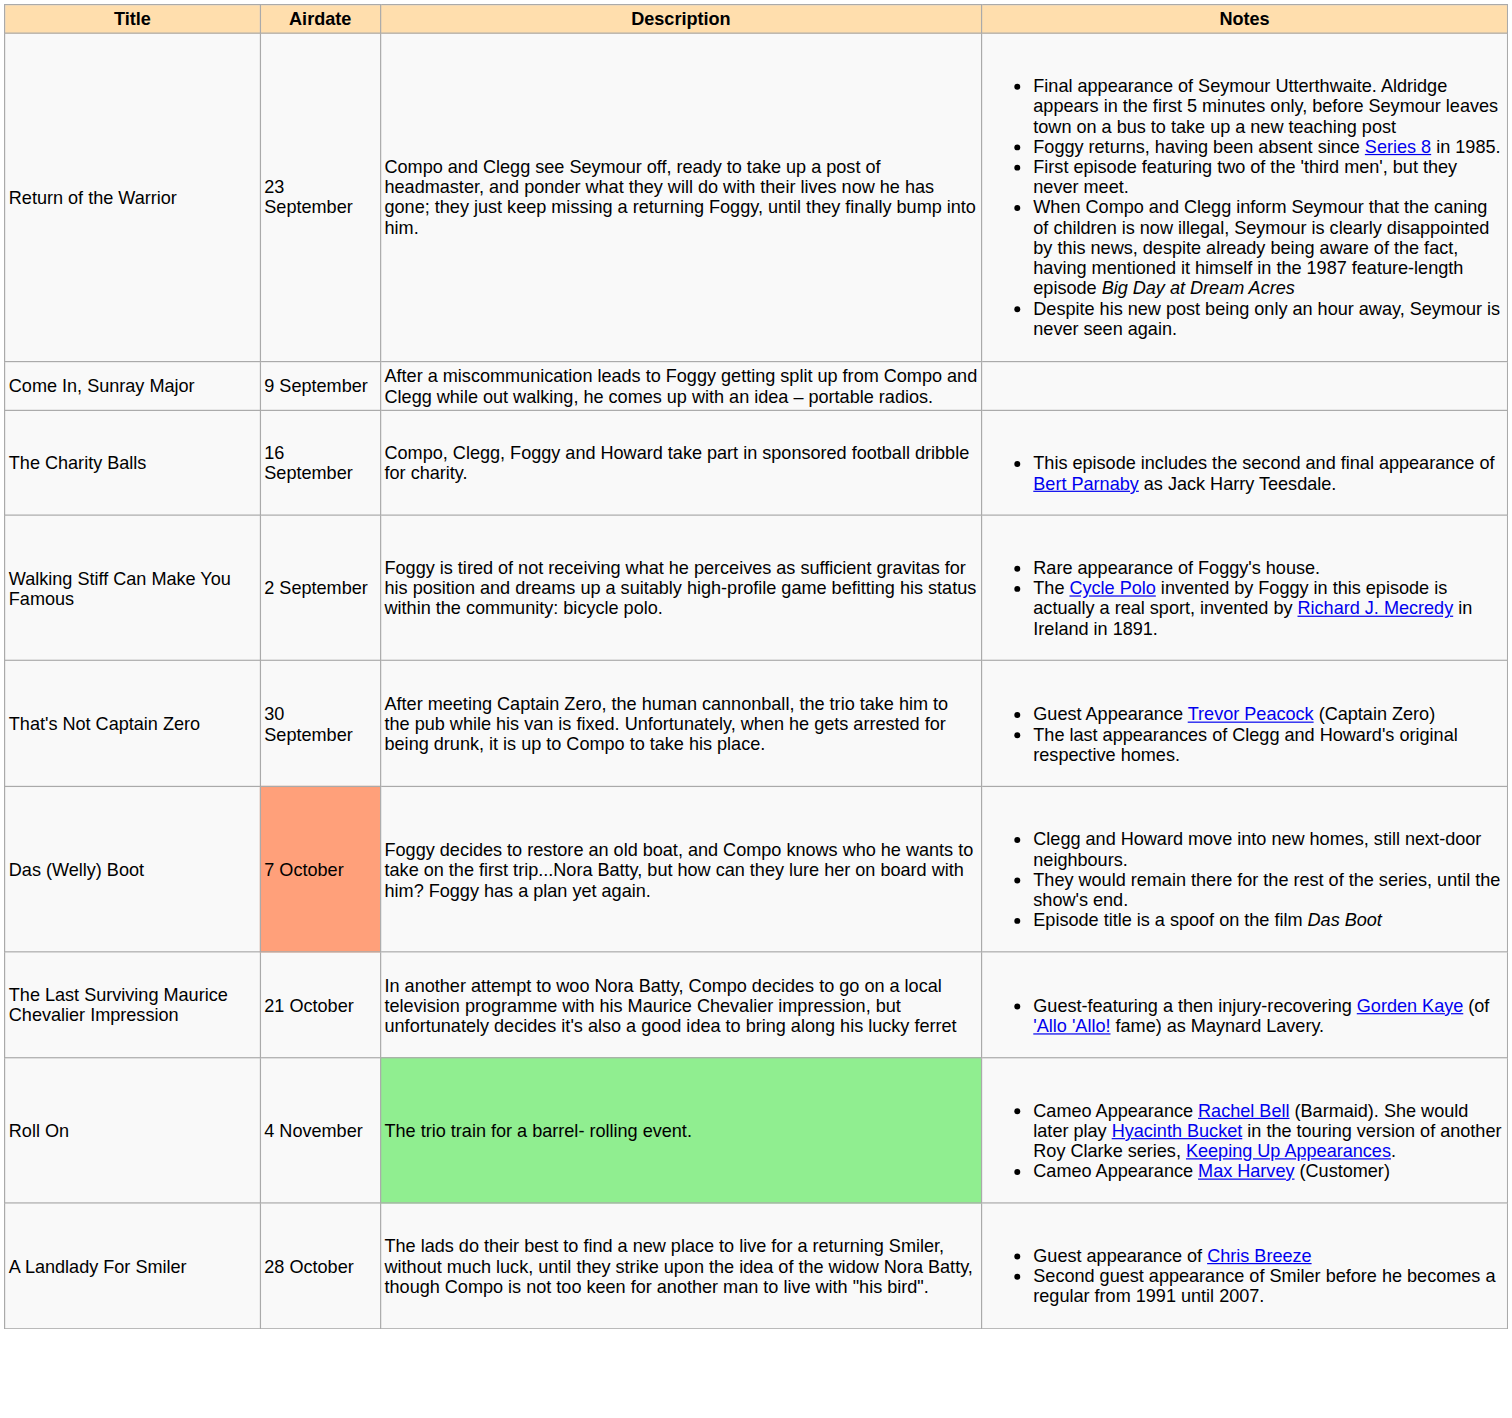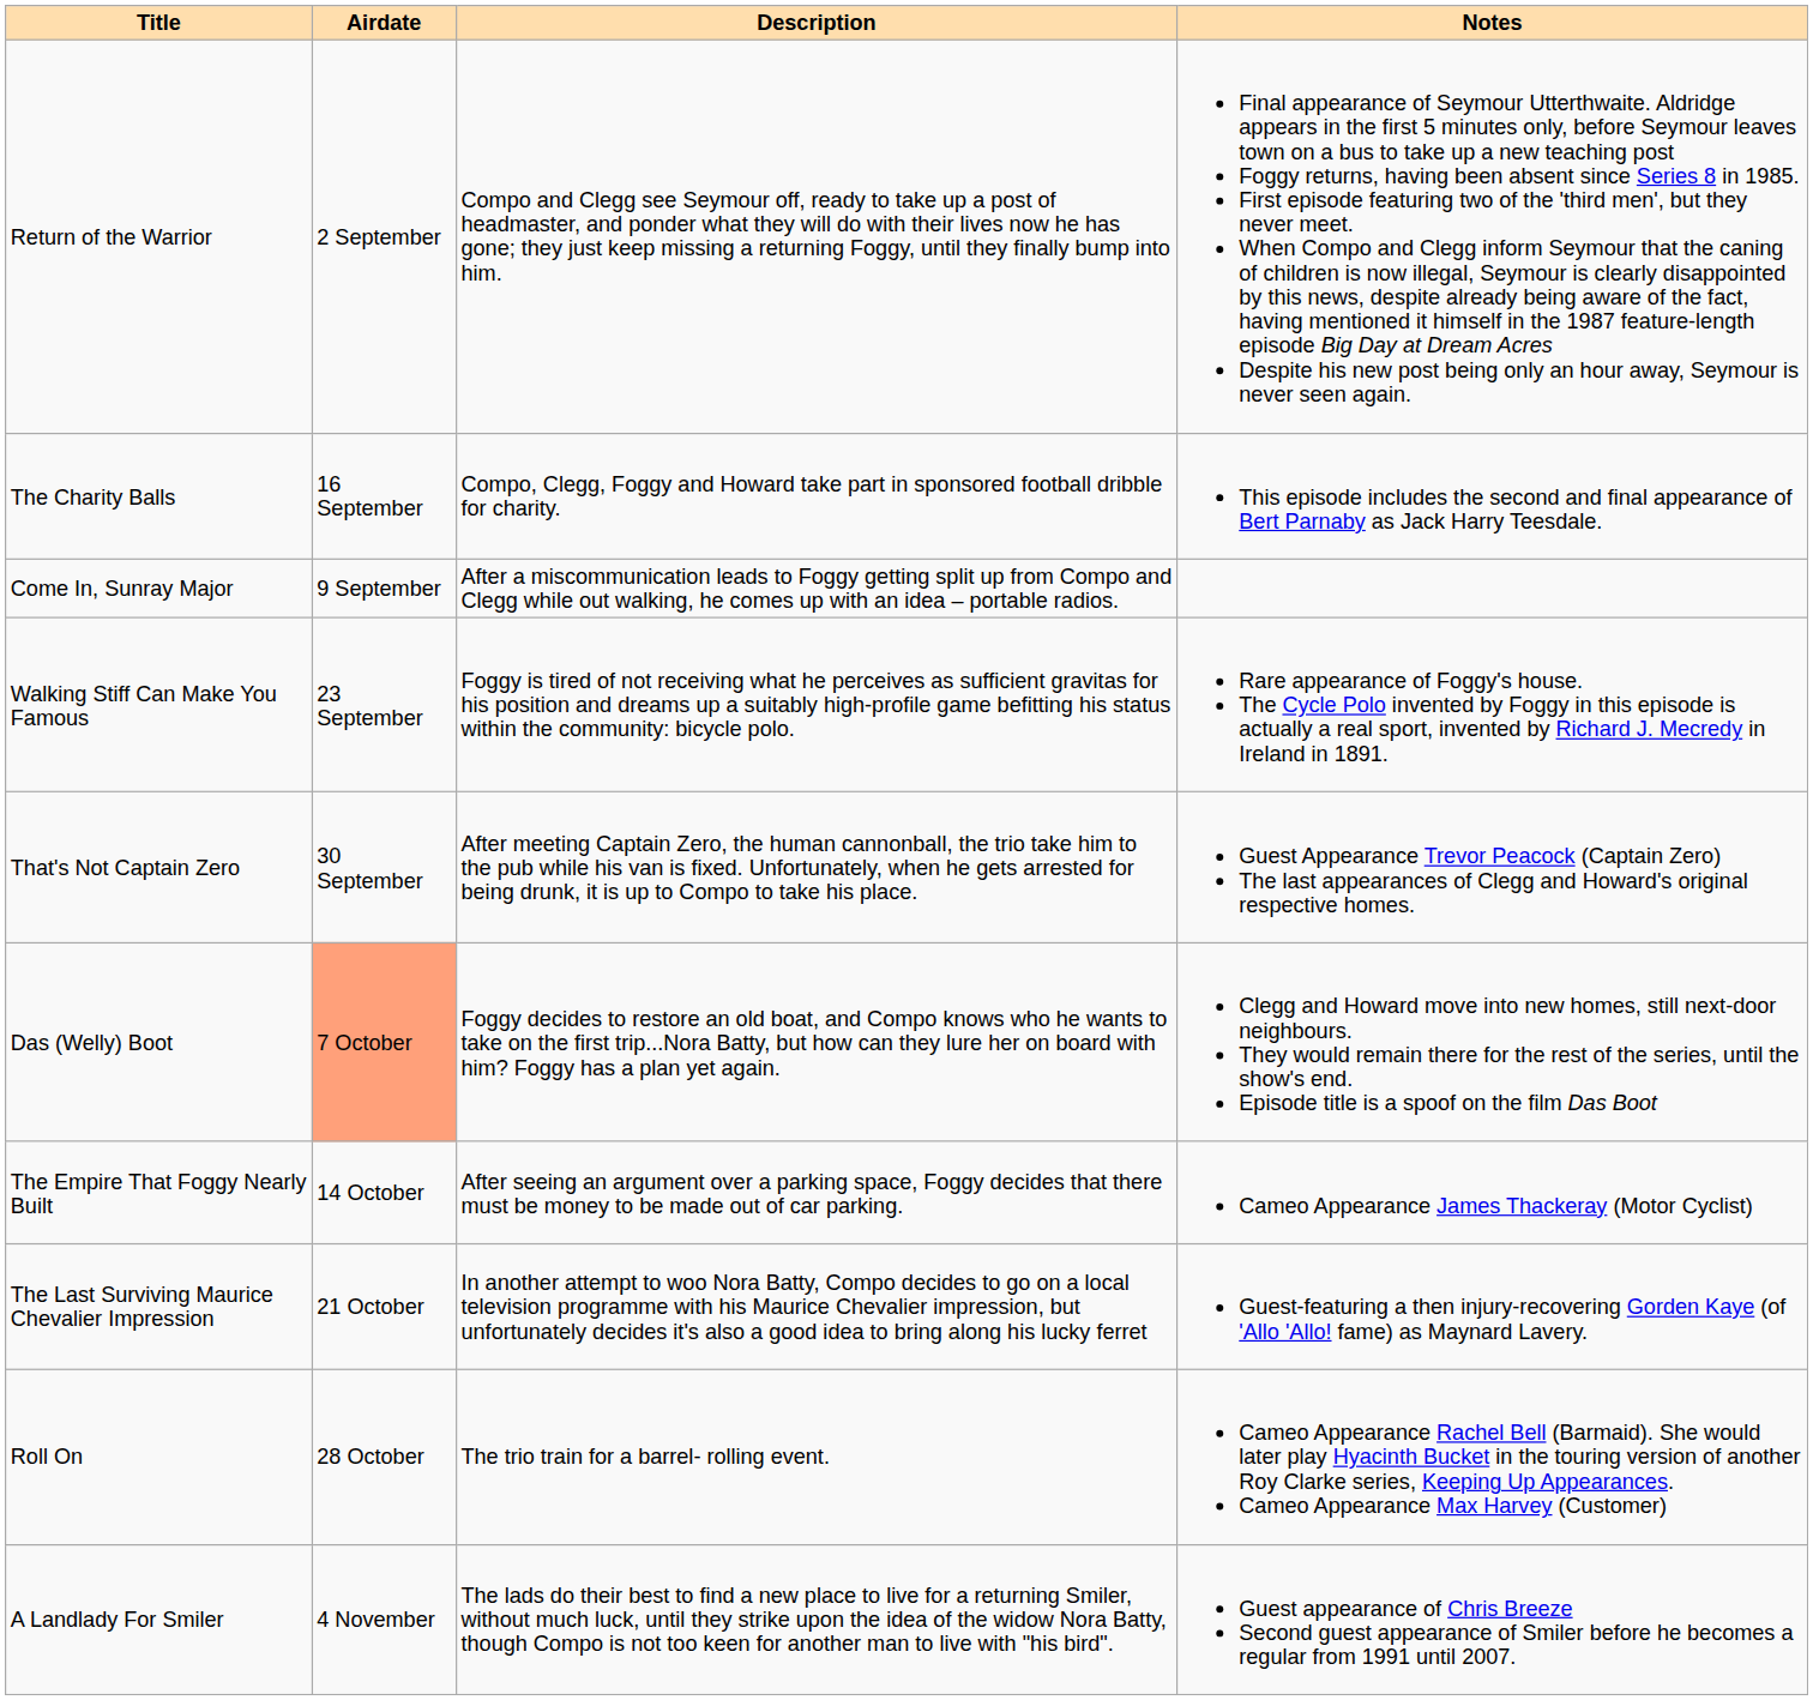 <table class="wikitable" width=100% border=1 style="font-size: 95%">
 <tr>
 <th style="background:#ffdead" width=17%>Title</th>
 <th style="background:#ffdead" width=8%>Airdate</th>
 <th style="background:#ffdead" width=40%>Description</th>
 <th style="background:#ffdead" width=35%>Notes</th>
 </tr>
 <tr>
 <td>Return of the Warrior</td>
-<td>23 September</td>
+<td>2 September</td>
 <td>Compo and Clegg see Seymour off, ready to take up a post of headmaster, and ponder what they will do with their lives now he has gone; they just keep missing a returning Foggy, until they finally bump into him.</td>
 <td><br><ul><li>Final appearance of Seymour Utterthwaite. Aldridge appears in the first 5 minutes only, before Seymour leaves town on a bus to take up a new teaching post</li><li>Foggy returns, having been absent since <a href='#'>Series 8</a> in 1985.</li><li>First episode featuring two of the 'third men', but they never meet.</li><li>When Compo and Clegg inform Seymour that the caning of children is now illegal, Seymour is clearly disappointed by this news, despite already being aware of the fact, having mentioned it himself in the 1987 feature-length episode <em>Big Day at Dream Acres</em></li><li>Despite his new post being only an hour away, Seymour is never seen again.</li></ul></td>
+</tr>
+<tr>
+<td>The Charity Balls</td>
+<td>16 September</td>
+<td>Compo, Clegg, Foggy and Howard take part in sponsored football dribble for charity.</td>
+<td><br><ul><li>This episode includes the second and final appearance of <a href='#'>Bert Parnaby</a> as Jack Harry Teesdale.</li></ul></td>
 </tr>
 <tr>
 <td>Come In, Sunray Major</td>
 <td>9 September</td>
 <td>After a miscommunication leads to Foggy getting split up from Compo and Clegg while out walking, he comes up with an idea – portable radios.</td>
 <td></td>
 </tr>
 <tr>
-<td>The Charity Balls</td>
-<td>16 September</td>
-<td>Compo, Clegg, Foggy and Howard take part in sponsored football dribble for charity.</td>
-<td><br><ul><li>This episode includes the second and final appearance of <a href='#'>Bert Parnaby</a> as Jack Harry Teesdale.</li></ul></td>
-</tr>
-<tr>
 <td>Walking Stiff Can Make You Famous</td>
-<td>2 September</td>
+<td>23 September</td>
 <td>Foggy is tired of not receiving what he perceives as sufficient gravitas for his position and dreams up a suitably high-profile game befitting his status within the community: bicycle polo.</td>
 <td><br><ul><li>Rare appearance of Foggy's house.</li><li>The <a href='#'>Cycle Polo</a> invented by Foggy in this episode is actually a real sport, invented by <a href='#'>Richard J. Mecredy</a> in Ireland in 1891.</li></ul></td>
 </tr>
 <tr>
 <td>That's Not Captain Zero</td>
 <td>30 September</td>
 <td>After meeting Captain Zero, the human cannonball, the trio take him to the pub while his van is fixed. Unfortunately, when he gets arrested for being drunk, it is up to Compo to take his place.</td>
 <td><br><ul><li>Guest Appearance <a href='#'>Trevor Peacock</a> (Captain Zero)</li><li>The last appearances of Clegg and Howard's original respective homes.</li></ul></td>
 </tr>
 <tr>
 <td>Das (Welly) Boot</td>
 <td style="background: lightsalmon;">7 October</td>
 <td>Foggy decides to restore an old boat, and Compo knows who he wants to take on the first trip...Nora Batty, but how can they lure her on board with him?  Foggy has a plan yet again.</td>
 <td><br><ul><li>Clegg and Howard move into new homes, still next-door neighbours.</li><li>They would remain there for the rest of the series, until the show's end.</li><li>Episode title is a spoof on the film <em>Das Boot</em></li></ul></td>
 </tr>
 <tr>
+<td>The Empire That Foggy Nearly Built</td>
+<td>14 October</td>
+<td>After seeing an argument over a parking space, Foggy decides that there must be money to be made out of car parking.</td>
+<td><br><ul><li>Cameo Appearance <a href='#'>James Thackeray</a> (Motor Cyclist)</li></ul></td>
+</tr>
+<tr>
 <td>The Last Surviving Maurice Chevalier Impression</td>
 <td>21 October</td>
 <td>In another attempt to woo Nora Batty, Compo decides to go on a local television programme with his Maurice Chevalier impression, but unfortunately decides it's also a good idea to bring along his lucky ferret</td>
 <td><br><ul><li>Guest-featuring a then injury-recovering <a href='#'>Gorden Kaye</a> (of <a href='#'>'Allo 'Allo!</a> fame) as Maynard Lavery.</li></ul></td>
 </tr>
 <tr>
 <td>Roll On</td>
-<td>4 November</td>
-<td style="background: lightgreen;">The trio train for a barrel- rolling event.</td>
+<td>28 October</td>
+<td>The trio train for a barrel- rolling event.</td>
 <td><br><ul><li>Cameo Appearance <a href='#'>Rachel Bell</a> (Barmaid).  She would later play <a href='#'>Hyacinth Bucket</a> in the touring version of another Roy Clarke series, <a href='#'>Keeping Up Appearances</a>.</li><li>Cameo Appearance <a href='#'>Max Harvey</a> (Customer)</li></ul></td>
 </tr>
 <tr>
 <td>A Landlady For Smiler</td>
-<td>28 October</td>
+<td>4 November</td>
 <td>The lads do their best to find a new place to live for a returning Smiler, without much luck, until they strike upon the idea of the widow Nora Batty, though Compo is not too keen for another man to live with "his bird".</td>
 <td><br><ul><li>Guest appearance of <a href='#'>Chris Breeze</a></li><li>Second guest appearance of Smiler before he becomes a regular from 1991 until 2007.</li></ul></td>
 </tr>
 <tr>
 </tr>
 </table>
